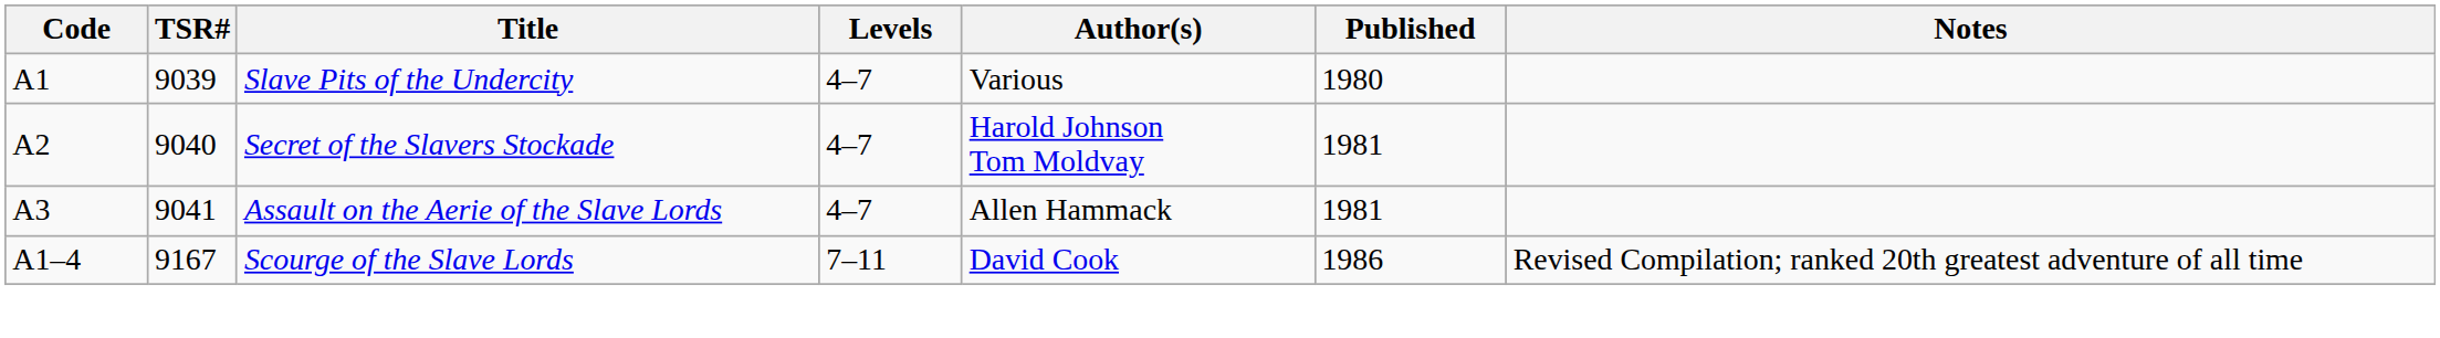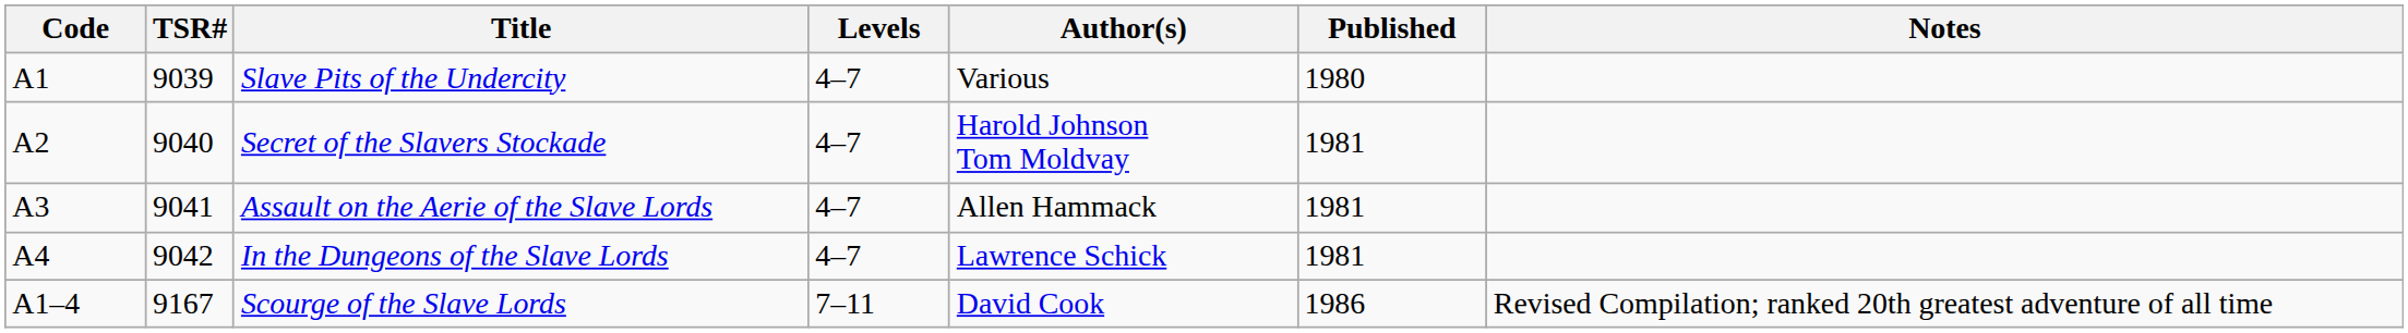 <table class="wikitable" style="width: 100%">
 <tr>
 <th scope="col" style="width: 6%;">Code</th>
 <th>TSR#</th>
 <th scope="col" style="width: 25%;">Title</th>
 <th scope="col" style="width: 6%;">Levels</th>
 <th scope="col" style="width: 15%;">Author(s)</th>
 <th scope="col" style="width: 8%;">Published</th>
 <th scope="col" style="width: 40%;">Notes</th>
 </tr>
 <tr>
 <td>A1</td>
 <td>9039</td>
 <td><em><a href='#'>Slave Pits of the Undercity</a></em></td>
 <td>4–7</td>
 <td>Various</td>
 <td>1980</td>
 <td> </td>
 </tr>
 <tr>
 <td>A2</td>
 <td>9040</td>
 <td><em><a href='#'>Secret of the Slavers Stockade</a></em></td>
 <td>4–7</td>
 <td><a href='#'>Harold Johnson</a> <br> <a href='#'>Tom Moldvay</a></td>
 <td>1981</td>
 <td> </td>
 </tr>
 <tr>
 <td>A3</td>
 <td>9041</td>
 <td><em><a href='#'>Assault on the Aerie of the Slave Lords</a></em></td>
 <td>4–7</td>
 <td>Allen Hammack</td>
 <td>1981</td>
 <td> </td>
 </tr>
 <tr>
+<td>A4</td>
+<td>9042</td>
+<td><em><a href='#'>In the Dungeons of the Slave Lords</a></em></td>
+<td>4–7</td>
+<td><a href='#'>Lawrence Schick</a></td>
+<td>1981</td>
+<td> </td>
+</tr>
+<tr>
 <td>A1–4</td>
 <td>9167</td>
 <td><em><a href='#'>Scourge of the Slave Lords</a></em></td>
 <td>7–11</td>
 <td><a href='#'>David Cook</a></td>
 <td>1986</td>
 <td>Revised Compilation; ranked 20th greatest adventure of all time</td>
 </tr>
 </table>
